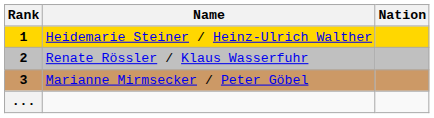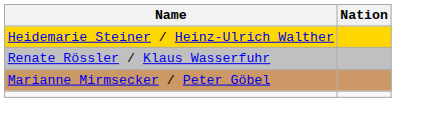 <table class="wikitable">
 <tr>
-<th>Rank</th>
 <th>Name</th>
 <th>Nation</th>
 </tr>
 <tr bgcolor="gold">
-<td align="center"><strong>1</strong></td>
 <td><a href='#'>Heidemarie Steiner</a> / <a href='#'>Heinz-Ulrich Walther</a></td>
 <td></td>
 </tr>
 <tr bgcolor="silver">
-<td align="center"><strong>2</strong></td>
 <td><a href='#'>Renate Rössler</a> / <a href='#'>Klaus Wasserfuhr</a></td>
 <td></td>
 </tr>
 <tr bgcolor="cc9966">
-<td align="center"><strong>3</strong></td>
 <td><a href='#'>Marianne Mirmsecker</a> / <a href='#'>Peter Göbel</a></td>
 <td></td>
 </tr>
 <tr>
-<th>...</th>
 <td></td>
 <td></td>
 </tr>
 </table>
